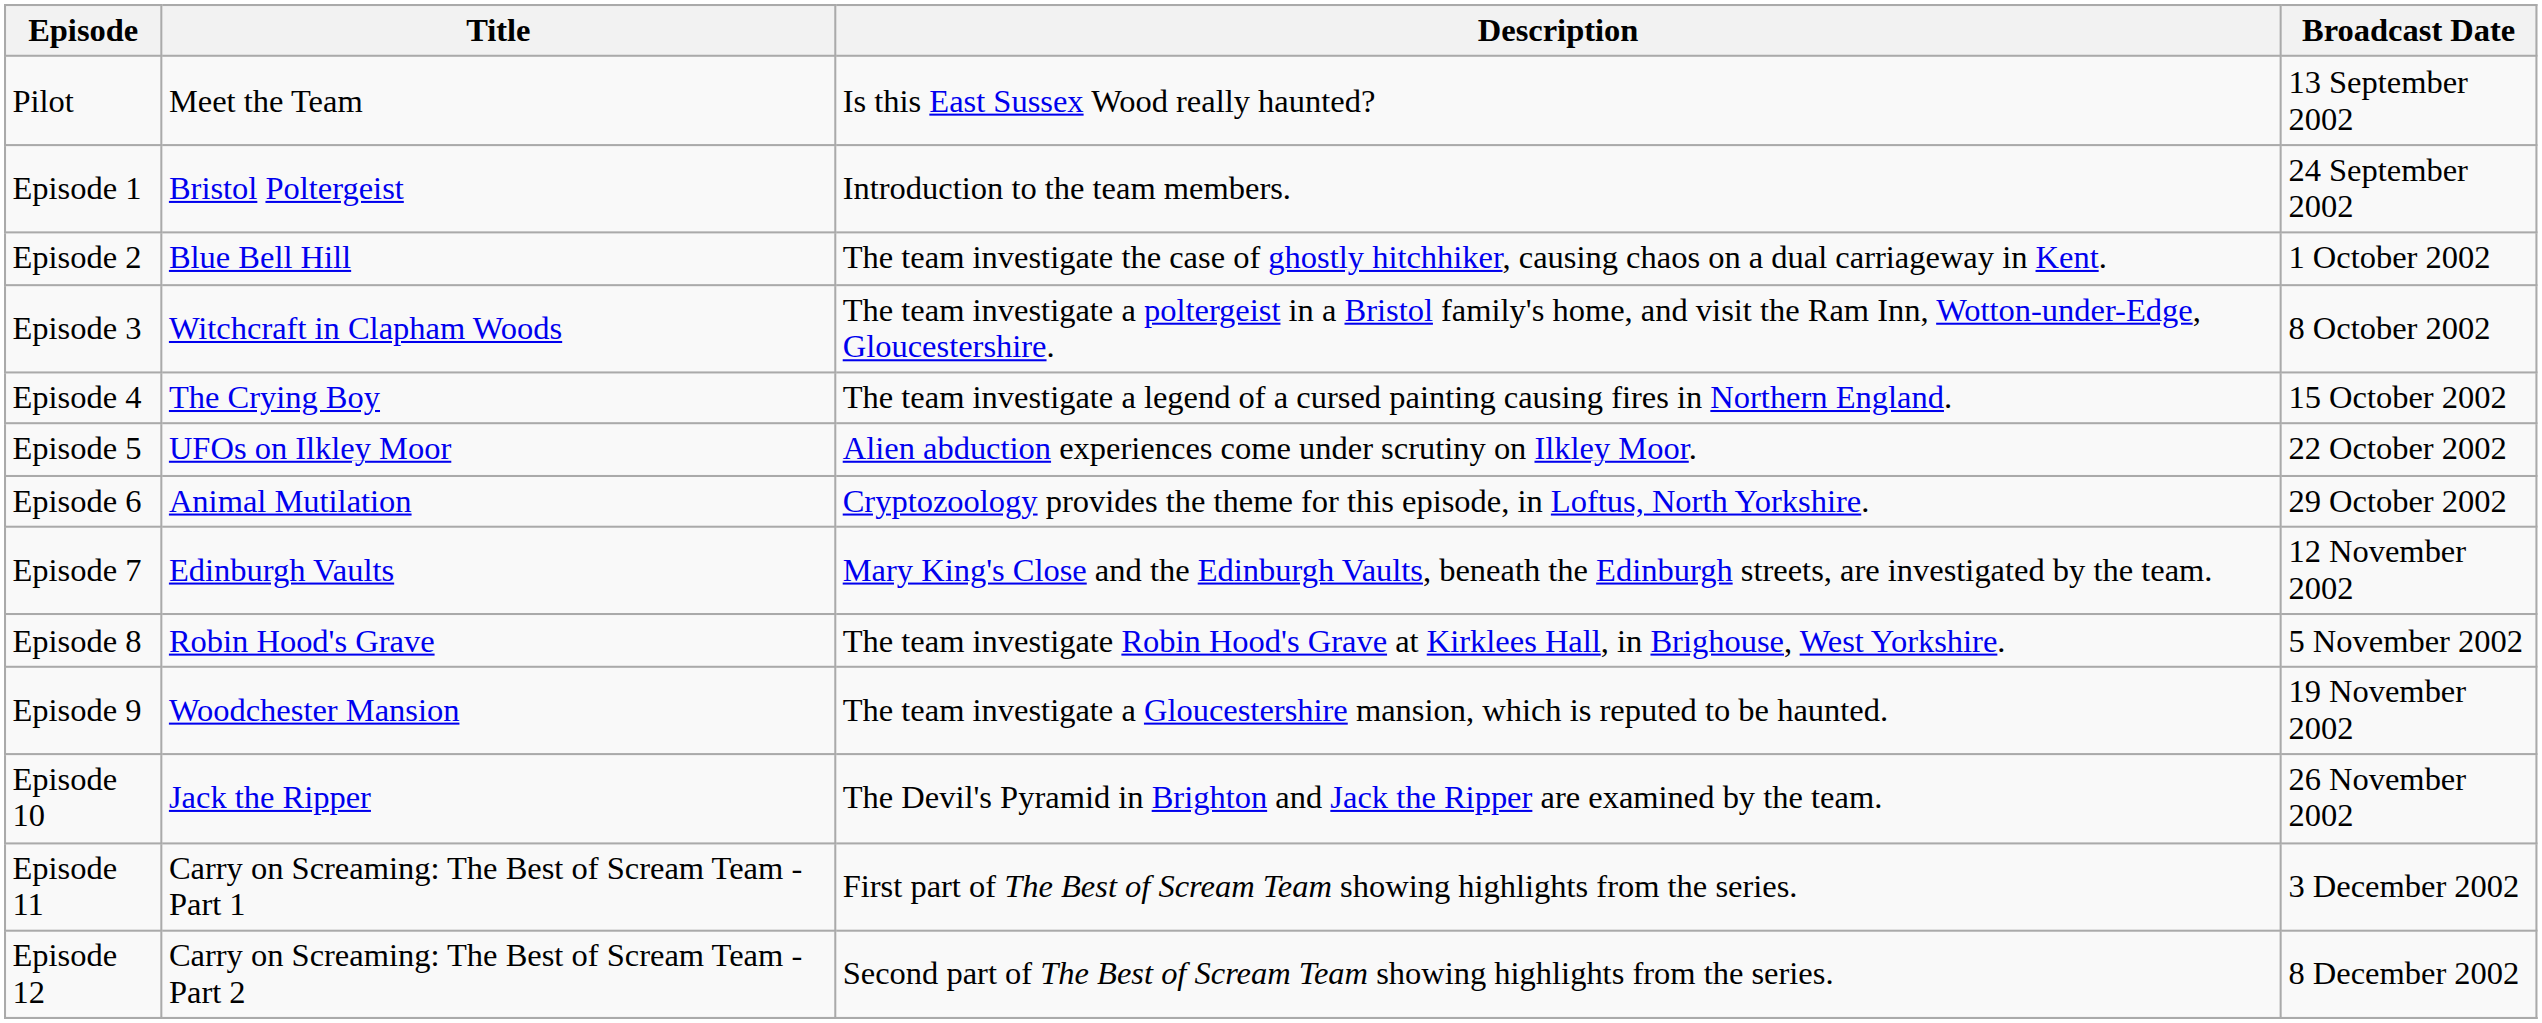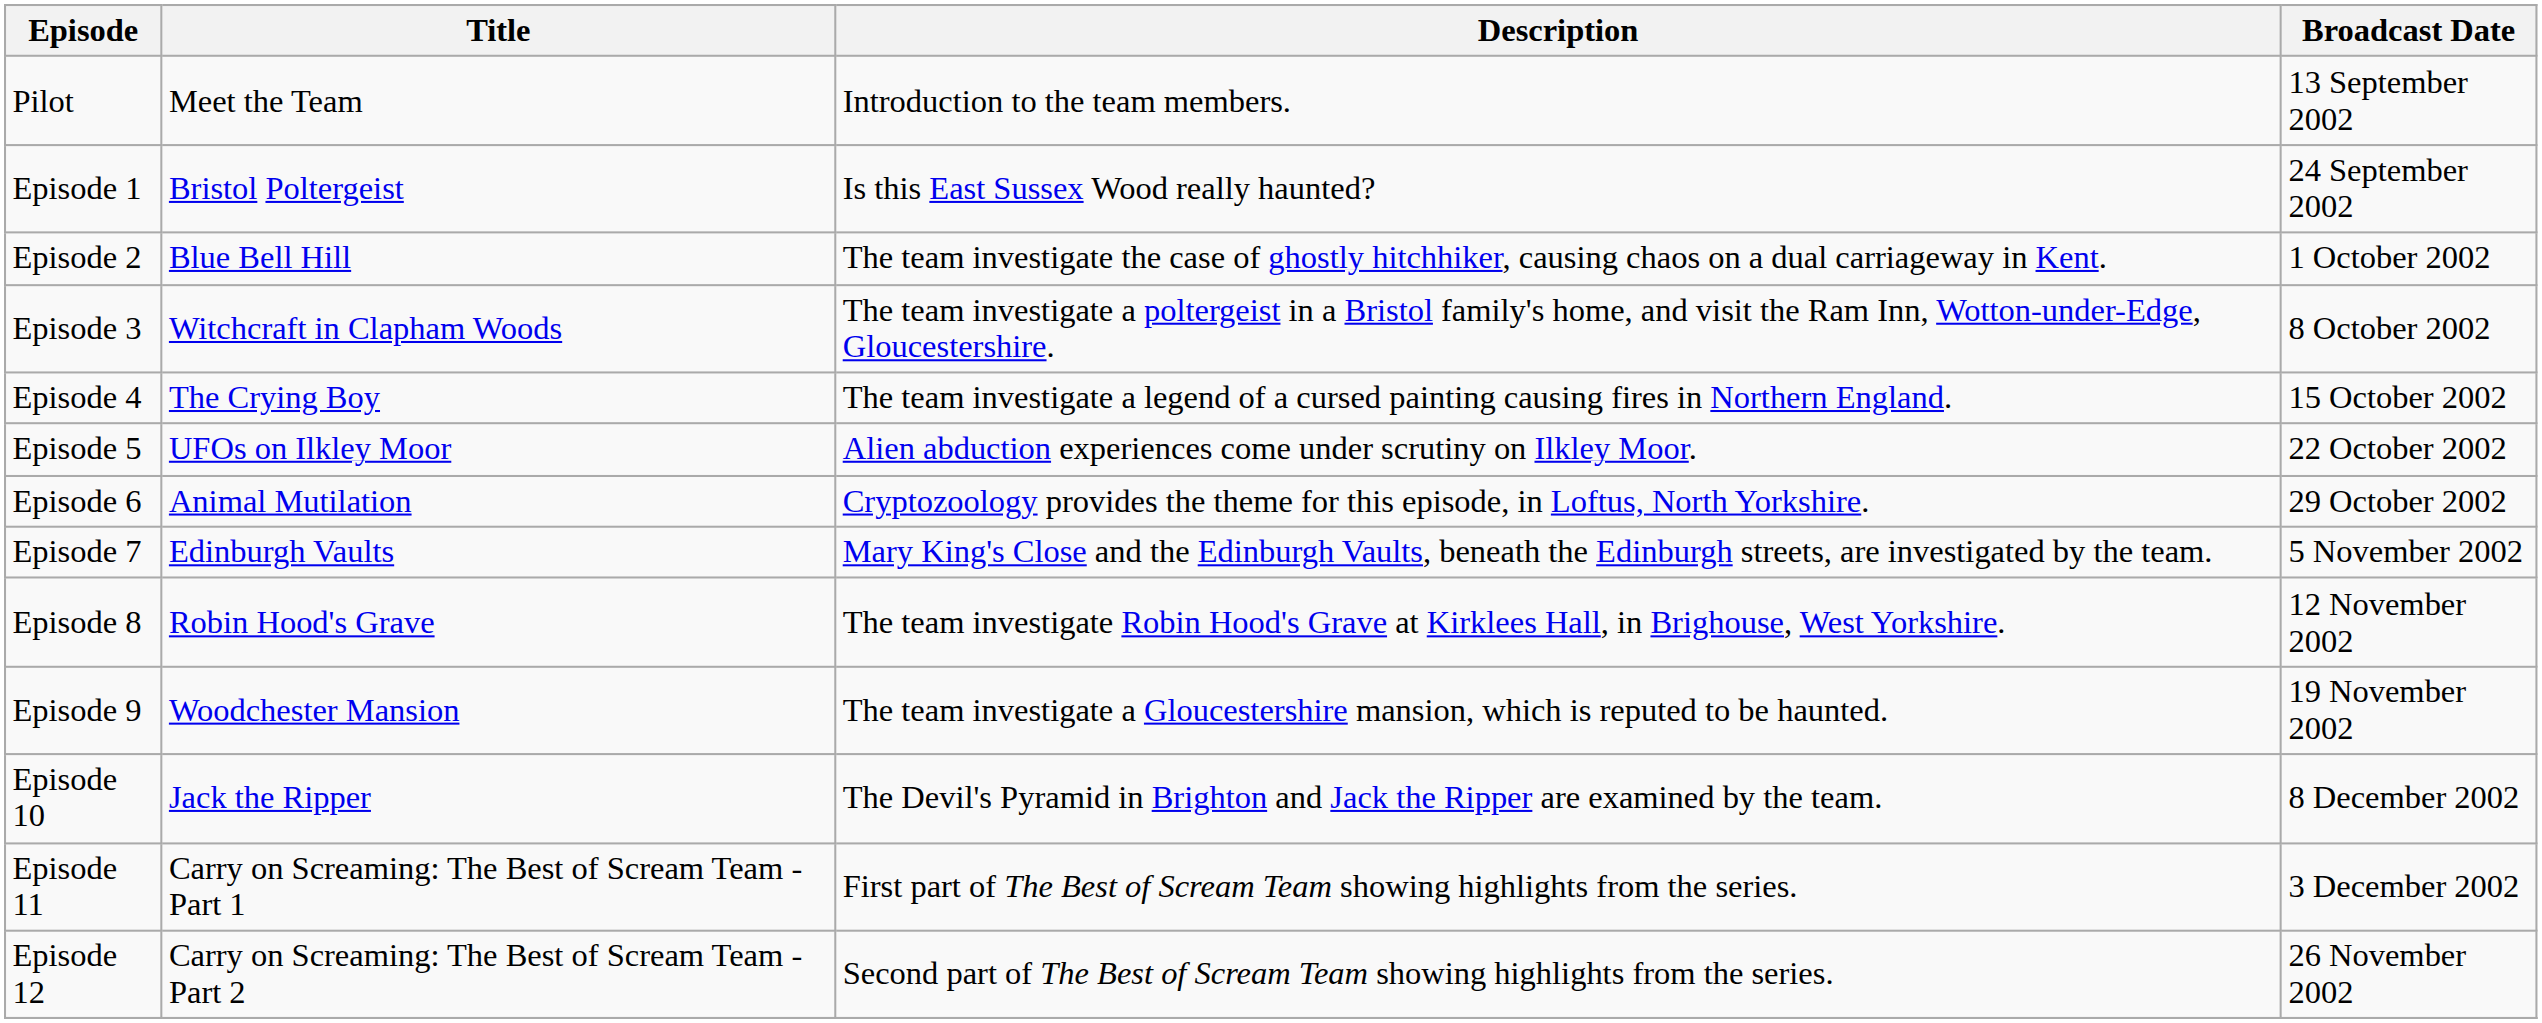 <table class="wikitable">
 <tr>
 <th>Episode</th>
 <th>Title</th>
 <th>Description</th>
 <th>Broadcast Date</th>
 </tr>
 <tr>
 <td>Pilot</td>
 <td>Meet the Team</td>
-<td>Is this <a href='#'>East Sussex</a> Wood really haunted?</td>
+<td>Introduction to the team members.</td>
 <td>13 September 2002</td>
 </tr>
 <tr>
 <td>Episode 1</td>
 <td><a href='#'>Bristol</a> <a href='#'>Poltergeist</a></td>
-<td>Introduction to the team members.</td>
+<td>Is this <a href='#'>East Sussex</a> Wood really haunted?</td>
 <td>24 September 2002</td>
 </tr>
 <tr>
 <td>Episode 2</td>
 <td><a href='#'>Blue Bell Hill</a></td>
 <td>The team investigate the case of <a href='#'>ghostly hitchhiker</a>, causing chaos on a dual carriageway in <a href='#'>Kent</a>.</td>
 <td>1 October 2002</td>
 </tr>
 <tr>
 <td>Episode 3</td>
 <td><a href='#'>Witchcraft in Clapham Woods</a></td>
 <td>The team investigate a <a href='#'>poltergeist</a> in a <a href='#'>Bristol</a> family's home, and visit the Ram Inn, <a href='#'>Wotton-under-Edge</a>, <a href='#'>Gloucestershire</a>.</td>
 <td>8 October 2002</td>
 </tr>
 <tr>
 <td>Episode 4</td>
 <td><a href='#'>The Crying Boy</a></td>
 <td>The team investigate a legend of a cursed painting causing fires in <a href='#'>Northern England</a>.</td>
 <td>15 October 2002</td>
 </tr>
 <tr>
 <td>Episode 5</td>
 <td><a href='#'>UFOs on Ilkley Moor</a></td>
 <td><a href='#'>Alien abduction</a> experiences come under scrutiny on <a href='#'>Ilkley Moor</a>.</td>
 <td>22 October 2002</td>
 </tr>
 <tr>
 <td>Episode 6</td>
 <td><a href='#'>Animal Mutilation</a></td>
 <td><a href='#'>Cryptozoology</a> provides the theme for this episode, in <a href='#'>Loftus, North Yorkshire</a>.</td>
 <td>29 October 2002</td>
 </tr>
 <tr>
 <td>Episode 7</td>
 <td><a href='#'>Edinburgh Vaults</a></td>
 <td><a href='#'>Mary King's Close</a> and the <a href='#'>Edinburgh Vaults</a>, beneath the <a href='#'>Edinburgh</a> streets, are investigated by the team.</td>
-<td>12 November 2002</td>
+<td>5 November 2002</td>
 </tr>
 <tr>
 <td>Episode 8</td>
 <td><a href='#'>Robin Hood's Grave</a></td>
 <td>The team investigate <a href='#'>Robin Hood's Grave</a> at <a href='#'>Kirklees Hall</a>, in <a href='#'>Brighouse</a>, <a href='#'>West Yorkshire</a>.</td>
-<td>5 November 2002</td>
+<td>12 November 2002</td>
 </tr>
 <tr>
 <td>Episode 9</td>
 <td><a href='#'>Woodchester Mansion</a></td>
 <td>The team investigate a <a href='#'>Gloucestershire</a> mansion, which is reputed to be haunted.</td>
 <td>19 November 2002</td>
 </tr>
 <tr>
 <td>Episode 10</td>
 <td><a href='#'>Jack the Ripper</a></td>
 <td>The Devil's Pyramid in <a href='#'>Brighton</a> and <a href='#'>Jack the Ripper</a> are examined by the team.</td>
-<td>26 November 2002</td>
+<td>8 December 2002</td>
 </tr>
 <tr>
 <td>Episode 11</td>
 <td>Carry on Screaming: The Best of Scream Team - Part 1</td>
 <td>First part of <em>The Best of Scream Team</em> showing highlights from the series.</td>
 <td>3 December 2002</td>
 </tr>
 <tr>
 <td>Episode 12</td>
 <td>Carry on Screaming: The Best of Scream Team - Part 2</td>
 <td>Second part of <em>The Best of Scream Team</em> showing highlights from the series.</td>
-<td>8 December 2002</td>
+<td>26 November 2002</td>
 </tr>
 <tr>
 </tr>
 </table>
